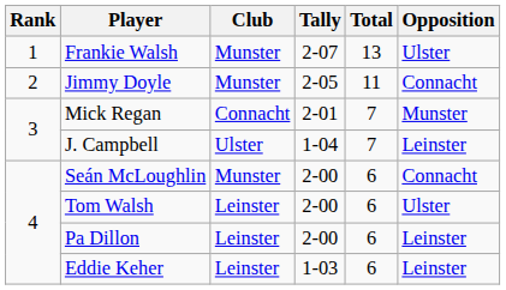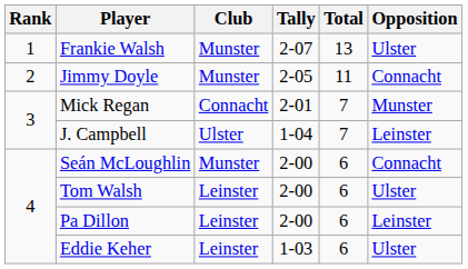 <table class="wikitable">
 <tr>
 <th>Rank</th>
 <th>Player</th>
 <th>Club</th>
 <th>Tally</th>
 <th>Total</th>
 <th>Opposition</th>
 </tr>
 <tr>
 <td rowspan="1" style="text-align:center;">1</td>
 <td><a href='#'>Frankie Walsh</a></td>
 <td><a href='#'>Munster</a></td>
 <td align=center>2-07</td>
 <td align=center>13</td>
 <td><a href='#'>Ulster</a></td>
 </tr>
 <tr>
 <td rowspan="1" style="text-align:center;">2</td>
 <td><a href='#'>Jimmy Doyle</a></td>
 <td><a href='#'>Munster</a></td>
 <td align=center>2-05</td>
 <td align=center>11</td>
 <td><a href='#'>Connacht</a></td>
 </tr>
 <tr>
 <td rowspan="2" style="text-align:center;">3</td>
 <td>Mick Regan</td>
 <td><a href='#'>Connacht</a></td>
 <td align=center>2-01</td>
 <td align=center>7</td>
 <td><a href='#'>Munster</a></td>
 </tr>
 <tr>
 <td>J. Campbell</td>
 <td><a href='#'>Ulster</a></td>
 <td align=center>1-04</td>
 <td align=center>7</td>
 <td><a href='#'>Leinster</a></td>
 </tr>
 <tr>
 <td rowspan="4" style="text-align:center;">4</td>
 <td><a href='#'>Seán McLoughlin</a></td>
 <td><a href='#'>Munster</a></td>
 <td align=center>2-00</td>
 <td align=center>6</td>
 <td><a href='#'>Connacht</a></td>
 </tr>
 <tr>
 <td><a href='#'>Tom Walsh</a></td>
 <td><a href='#'>Leinster</a></td>
 <td align=center>2-00</td>
 <td align=center>6</td>
 <td><a href='#'>Ulster</a></td>
 </tr>
 <tr>
 <td><a href='#'>Pa Dillon</a></td>
 <td><a href='#'>Leinster</a></td>
 <td align=center>2-00</td>
 <td align=center>6</td>
 <td><a href='#'>Leinster</a></td>
 </tr>
 <tr>
 <td><a href='#'>Eddie Keher</a></td>
 <td><a href='#'>Leinster</a></td>
 <td align=center>1-03</td>
 <td align=center>6</td>
-<td><a href='#'>Leinster</a></td>
+<td><a href='#'>Ulster</a></td>
 </tr>
 </table>
